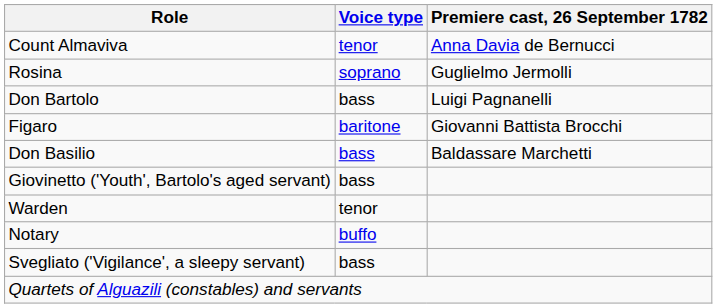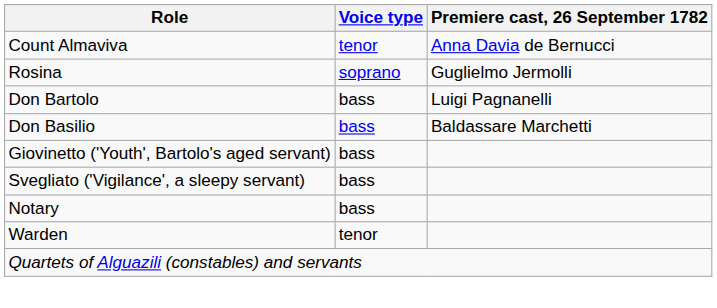 <table class="wikitable">
 <tr>
 <th>Role</th>
 <th><a href='#'>Voice type</a></th>
 <th>Premiere cast, 26 September 1782</th>
 </tr>
 <tr>
 <td>Count Almaviva</td>
 <td><a href='#'>tenor</a></td>
 <td><a href='#'>Anna Davia</a> de Bernucci</td>
 </tr>
 <tr>
 <td>Rosina</td>
 <td><a href='#'>soprano</a></td>
 <td>Guglielmo Jermolli</td>
 </tr>
 <tr>
 <td>Don Bartolo</td>
 <td>bass</td>
 <td>Luigi Pagnanelli</td>
 </tr>
 <tr>
-<td>Figaro</td>
-<td><a href='#'>baritone</a></td>
-<td>Giovanni Battista Brocchi</td>
-</tr>
-<tr>
 <td>Don Basilio</td>
 <td><a href='#'>bass</a></td>
 <td>Baldassare Marchetti</td>
 </tr>
 <tr>
 <td>Giovinetto ('Youth', Bartolo's aged servant)</td>
 <td>bass</td>
 <td></td>
 </tr>
 <tr>
-<td>Warden</td>
-<td>tenor</td>
+<td>Svegliato ('Vigilance', a sleepy servant)</td>
+<td>bass</td>
 <td></td>
 </tr>
 <tr>
 <td>Notary</td>
-<td><a href='#'>buffo</a></td>
+<td>bass</td>
 <td></td>
 </tr>
 <tr>
-<td>Svegliato ('Vigilance', a sleepy servant)</td>
-<td>bass</td>
+<td>Warden</td>
+<td>tenor</td>
 <td></td>
 </tr>
 <tr>
 <td colspan="3"><em>Quartets of <a href='#'>Alguazili</a> (constables) and servants</em></td>
 </tr>
 </table>
